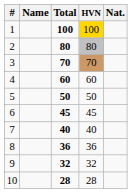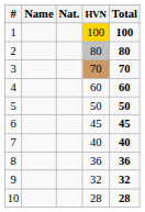 <table class="wikitable sortable" style="text-align:center;">
 <tr>
 <th>#</th>
 <th>Name</th>
+<th>Nat.</th>
+<th><small>HVN</small></th>
 <th>Total</th>
-<th><small>HVN</small></th>
-<th>Nat.</th>
 </tr>
 <tr>
 <td>1</td>
 <td align=left></td>
+<td></td>
+<td bgcolor="gold">100</td>
 <td><strong>100</strong></td>
-<td bgcolor="gold">100</td>
-<td></td>
 </tr>
 <tr>
 <td>2</td>
 <td align=left></td>
+<td></td>
+<td bgcolor="silver">80</td>
 <td><strong>80</strong></td>
-<td bgcolor="silver">80</td>
-<td></td>
 </tr>
 <tr>
 <td>3</td>
 <td align=left></td>
+<td></td>
+<td bgcolor=CC9966>70</td>
 <td><strong>70</strong></td>
-<td bgcolor=CC9966>70</td>
-<td></td>
 </tr>
 <tr>
 <td>4</td>
 <td align=left></td>
+<td></td>
+<td>60</td>
 <td><strong>60</strong></td>
-<td>60</td>
-<td></td>
 </tr>
 <tr>
 <td>5</td>
 <td align=left></td>
+<td></td>
+<td>50</td>
 <td><strong>50</strong></td>
-<td>50</td>
-<td></td>
 </tr>
 <tr>
 <td>6</td>
 <td align=left></td>
+<td></td>
+<td>45</td>
 <td><strong>45</strong></td>
-<td>45</td>
-<td></td>
 </tr>
 <tr>
 <td>7</td>
 <td align=left></td>
+<td></td>
+<td>40</td>
 <td><strong>40</strong></td>
-<td>40</td>
-<td></td>
 </tr>
 <tr>
 <td>8</td>
 <td align=left></td>
+<td></td>
+<td>36</td>
 <td><strong>36</strong></td>
-<td>36</td>
-<td></td>
 </tr>
 <tr>
 <td>9</td>
 <td align=left></td>
+<td></td>
+<td>32</td>
 <td><strong>32</strong></td>
-<td>32</td>
-<td></td>
 </tr>
 <tr>
 <td>10</td>
 <td align=left></td>
+<td></td>
+<td>28</td>
 <td><strong>28</strong></td>
-<td>28</td>
-<td></td>
 </tr>
 </table>
